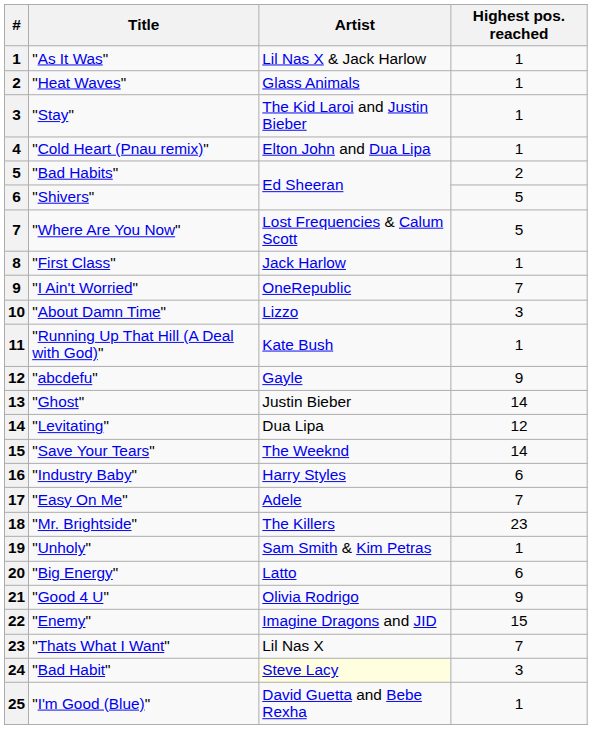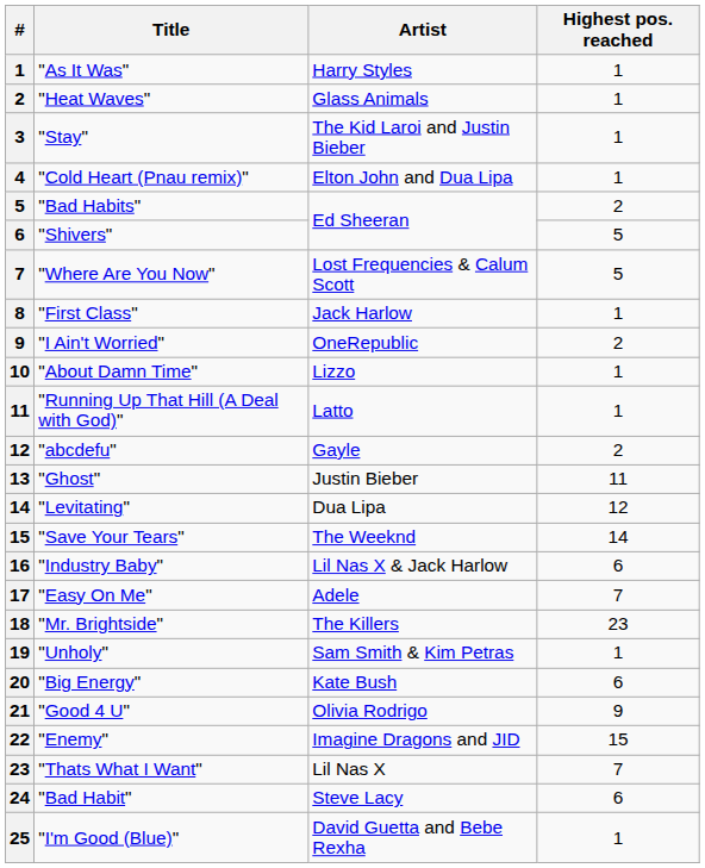 <table class="wikitable sortable">
 <tr>
 <th scope="col">#</th>
 <th scope="col">Title</th>
 <th scope="col">Artist</th>
 <th scope="col">Highest pos. reached</th>
 </tr>
 <tr>
 <th scope="row">1</th>
 <td>"<a href='#'>As It Was</a>"</td>
-<td><a href='#'>Lil Nas X</a> & Jack Harlow</td>
+<td><a href='#'>Harry Styles</a></td>
 <td style="text-align:center;">1</td>
 </tr>
 <tr>
 <th scope="row">2</th>
 <td>"<a href='#'>Heat Waves</a>"</td>
 <td><a href='#'>Glass Animals</a></td>
 <td style="text-align:center;">1</td>
 </tr>
 <tr>
 <th scope="row">3</th>
 <td>"<a href='#'>Stay</a>"</td>
 <td><a href='#'>The Kid Laroi</a> and <a href='#'>Justin Bieber</a></td>
 <td style="text-align:center;">1</td>
 </tr>
 <tr>
 <th scope="row">4</th>
 <td>"<a href='#'>Cold Heart (Pnau remix)</a>"</td>
 <td><a href='#'>Elton John</a> and <a href='#'>Dua Lipa</a></td>
 <td style="text-align:center;">1</td>
 </tr>
 <tr>
 <th scope="row">5</th>
 <td>"<a href='#'>Bad Habits</a>"</td>
 <td rowspan="2"><a href='#'>Ed Sheeran</a></td>
 <td style="text-align:center;">2</td>
 </tr>
 <tr>
 <th scope="row">6</th>
 <td>"<a href='#'>Shivers</a>"</td>
 <td style="text-align:center;">5</td>
 </tr>
 <tr>
 <th scope="row">7</th>
 <td>"<a href='#'>Where Are You Now</a>"</td>
 <td><a href='#'>Lost Frequencies</a> & <a href='#'>Calum Scott</a></td>
 <td style="text-align:center;">5</td>
 </tr>
 <tr>
 <th scope="row">8</th>
 <td>"<a href='#'>First Class</a>"</td>
 <td><a href='#'>Jack Harlow</a></td>
 <td style="text-align:center;">1</td>
 </tr>
 <tr>
 <th scope="row">9</th>
 <td>"<a href='#'>I Ain't Worried</a>"</td>
 <td><a href='#'>OneRepublic</a></td>
-<td style="text-align:center;">7</td>
+<td style="text-align:center;">2</td>
 </tr>
 <tr>
 <th scope="row">10</th>
 <td>"<a href='#'>About Damn Time</a>"</td>
 <td><a href='#'>Lizzo</a></td>
-<td style="text-align:center;">3</td>
+<td style="text-align:center;">1</td>
 </tr>
 <tr>
 <th scope="row">11</th>
 <td>"<a href='#'>Running Up That Hill (A Deal with God)</a>"</td>
-<td><a href='#'>Kate Bush</a></td>
+<td><a href='#'>Latto</a></td>
 <td style="text-align:center;">1</td>
 </tr>
 <tr>
 <th scope="row">12</th>
 <td>"<a href='#'>abcdefu</a>"</td>
 <td><a href='#'>Gayle</a></td>
-<td style="text-align:center;">9</td>
+<td style="text-align:center;">2</td>
 </tr>
 <tr>
 <th scope="row">13</th>
 <td>"<a href='#'>Ghost</a>"</td>
 <td>Justin Bieber</td>
-<td style="text-align:center;">14</td>
+<td style="text-align:center;">11</td>
 </tr>
 <tr>
 <th scope="row">14</th>
 <td>"<a href='#'>Levitating</a>"</td>
 <td>Dua Lipa</td>
 <td style="text-align:center;">12</td>
 </tr>
 <tr>
 <th scope="row">15</th>
 <td>"<a href='#'>Save Your Tears</a>"</td>
 <td><a href='#'>The Weeknd</a></td>
 <td style="text-align:center;">14</td>
 </tr>
 <tr>
 <th scope="row">16</th>
 <td>"<a href='#'>Industry Baby</a>"</td>
-<td><a href='#'>Harry Styles</a></td>
+<td><a href='#'>Lil Nas X</a> & Jack Harlow</td>
 <td style="text-align:center;">6</td>
 </tr>
 <tr>
 <th scope="row">17</th>
 <td>"<a href='#'>Easy On Me</a>"</td>
 <td><a href='#'>Adele</a></td>
 <td style="text-align:center;">7</td>
 </tr>
 <tr>
 <th scope="row">18</th>
 <td>"<a href='#'>Mr. Brightside</a>"</td>
 <td><a href='#'>The Killers</a></td>
 <td style="text-align:center;">23</td>
 </tr>
 <tr>
 <th scope="row">19</th>
 <td>"<a href='#'>Unholy</a>"</td>
 <td><a href='#'>Sam Smith</a> & <a href='#'>Kim Petras</a></td>
 <td style="text-align:center;">1</td>
 </tr>
 <tr>
 <th scope="row">20</th>
 <td>"<a href='#'>Big Energy</a>"</td>
-<td><a href='#'>Latto</a></td>
+<td><a href='#'>Kate Bush</a></td>
 <td style="text-align:center;">6</td>
 </tr>
 <tr>
 <th scope="row">21</th>
 <td>"<a href='#'>Good 4 U</a>"</td>
 <td><a href='#'>Olivia Rodrigo</a></td>
 <td style="text-align:center;">9</td>
 </tr>
 <tr>
 <th scope="row">22</th>
 <td>"<a href='#'>Enemy</a>"</td>
 <td><a href='#'>Imagine Dragons</a> and <a href='#'>JID</a></td>
 <td style="text-align:center;">15</td>
 </tr>
 <tr>
 <th scope="row">23</th>
 <td>"<a href='#'>Thats What I Want</a>"</td>
 <td>Lil Nas X</td>
 <td style="text-align:center;">7</td>
 </tr>
 <tr>
 <th scope="row">24</th>
 <td>"<a href='#'>Bad Habit</a>"</td>
-<td style="background: lightyellow;"><a href='#'>Steve Lacy</a></td>
-<td style="text-align:center;">3</td>
+<td><a href='#'>Steve Lacy</a></td>
+<td style="text-align:center;">6</td>
 </tr>
 <tr>
 <th scope="row">25</th>
 <td>"<a href='#'>I'm Good (Blue)</a>"</td>
 <td><a href='#'>David Guetta</a> and <a href='#'>Bebe Rexha</a></td>
 <td style="text-align:center;">1</td>
 </tr>
 </table>
